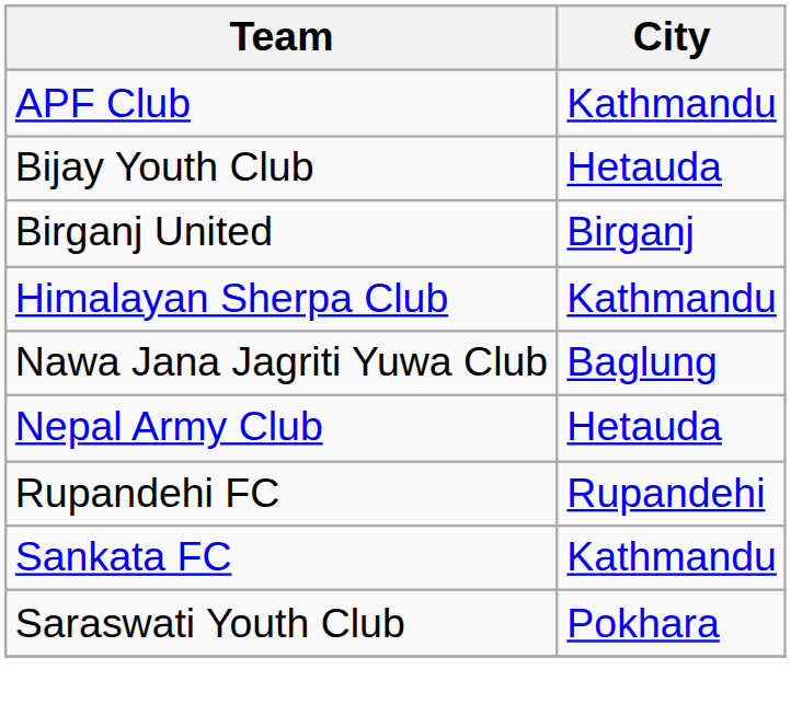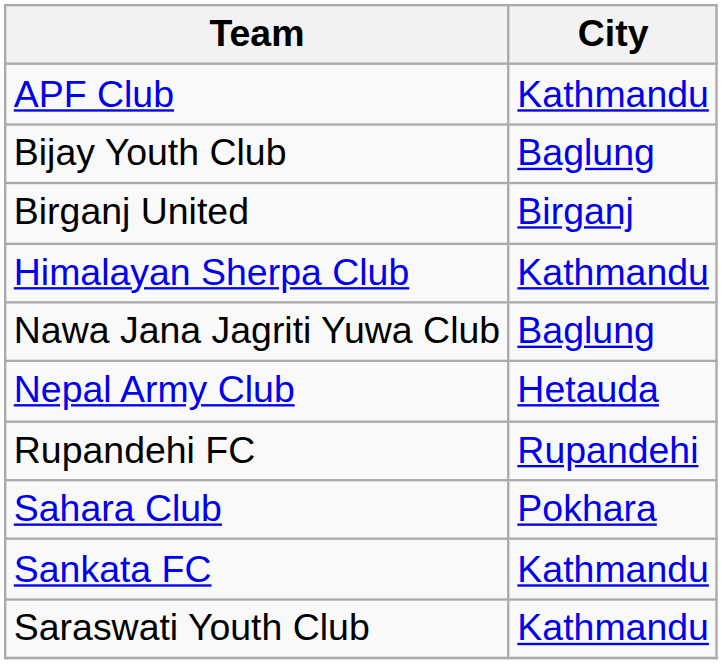 <table class="wikitable">
 <tr>
 <th>Team</th>
 <th>City</th>
 </tr>
 <tr>
 <td><a href='#'>APF Club</a></td>
 <td><a href='#'>Kathmandu</a></td>
 </tr>
 <tr>
 <td>Bijay Youth Club</td>
-<td><a href='#'>Hetauda</a></td>
+<td><a href='#'>Baglung</a></td>
 </tr>
 <tr>
 <td>Birganj United</td>
 <td><a href='#'>Birganj</a></td>
 </tr>
 <tr>
 <td><a href='#'>Himalayan Sherpa Club</a></td>
 <td><a href='#'>Kathmandu</a></td>
 </tr>
 <tr>
 <td>Nawa Jana Jagriti Yuwa Club</td>
 <td><a href='#'>Baglung</a></td>
 </tr>
 <tr>
 <td><a href='#'>Nepal Army Club</a></td>
 <td><a href='#'>Hetauda</a></td>
 </tr>
 <tr>
 <td>Rupandehi FC</td>
 <td><a href='#'>Rupandehi</a></td>
 </tr>
 <tr>
+<td><a href='#'>Sahara Club</a></td>
+<td><a href='#'>Pokhara</a></td>
+</tr>
+<tr>
 <td><a href='#'>Sankata FC</a></td>
 <td><a href='#'>Kathmandu</a></td>
 </tr>
 <tr>
 <td>Saraswati Youth Club</td>
-<td><a href='#'>Pokhara</a></td>
+<td><a href='#'>Kathmandu</a></td>
 </tr>
 <tr>
 </tr>
 </table>
